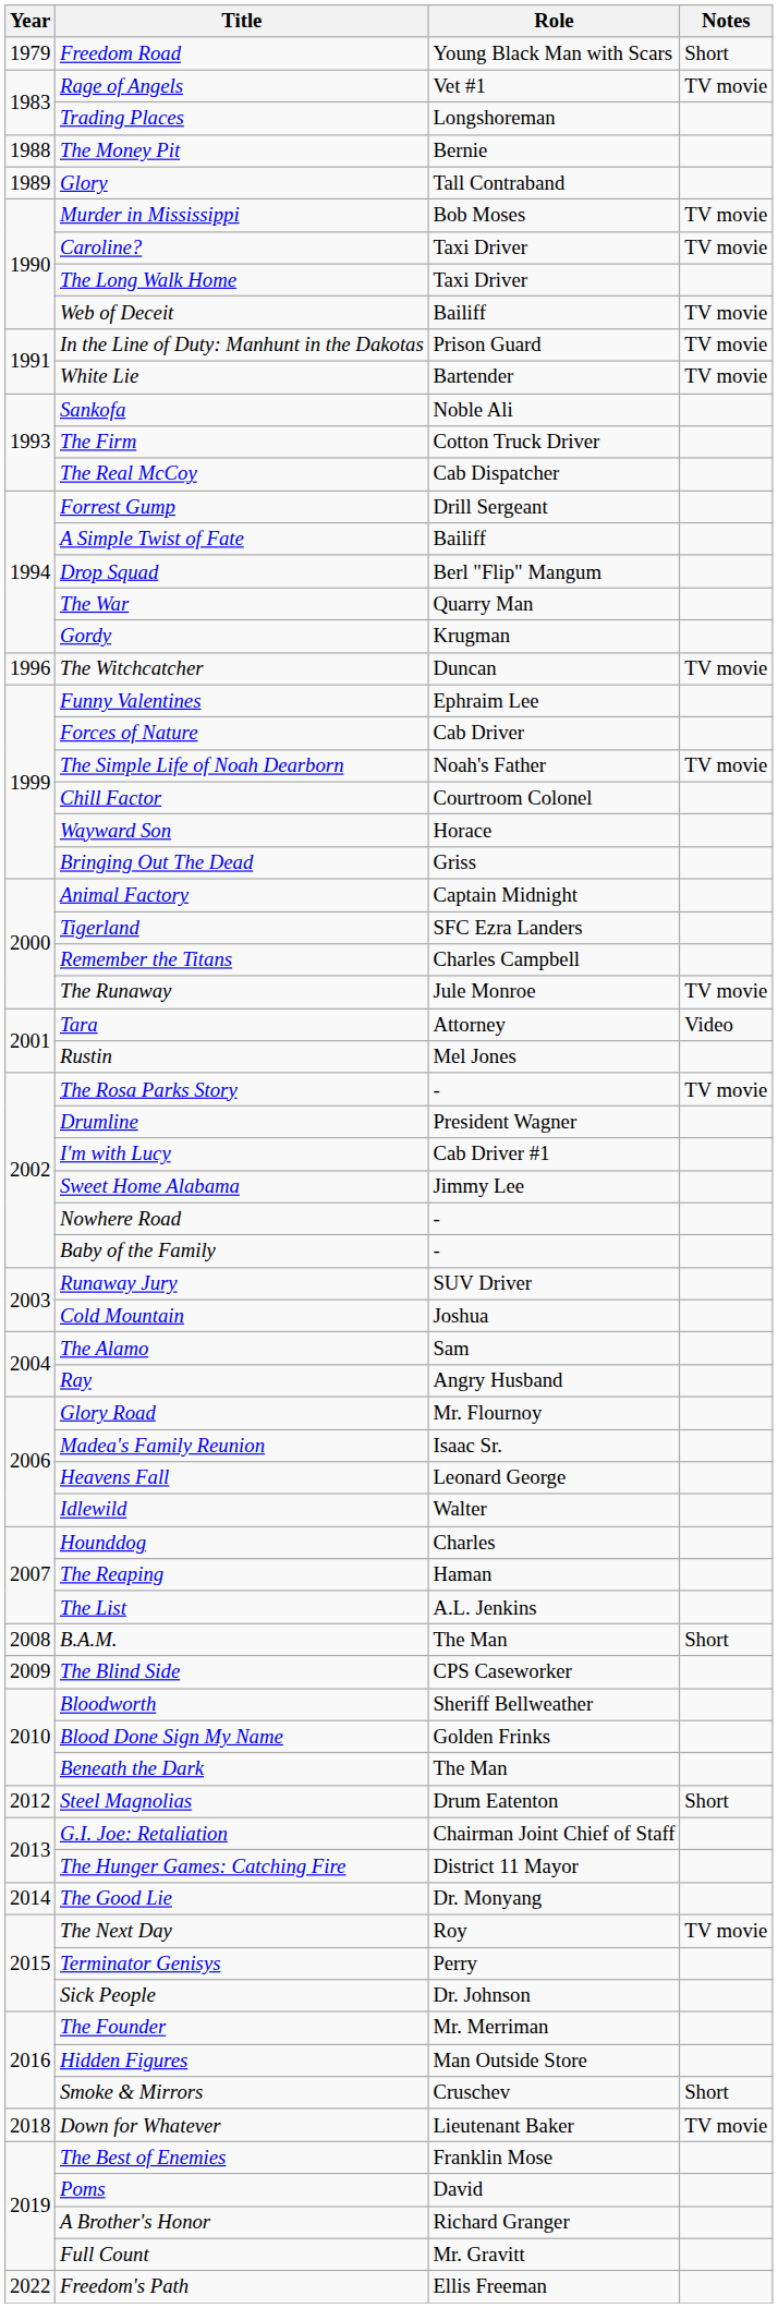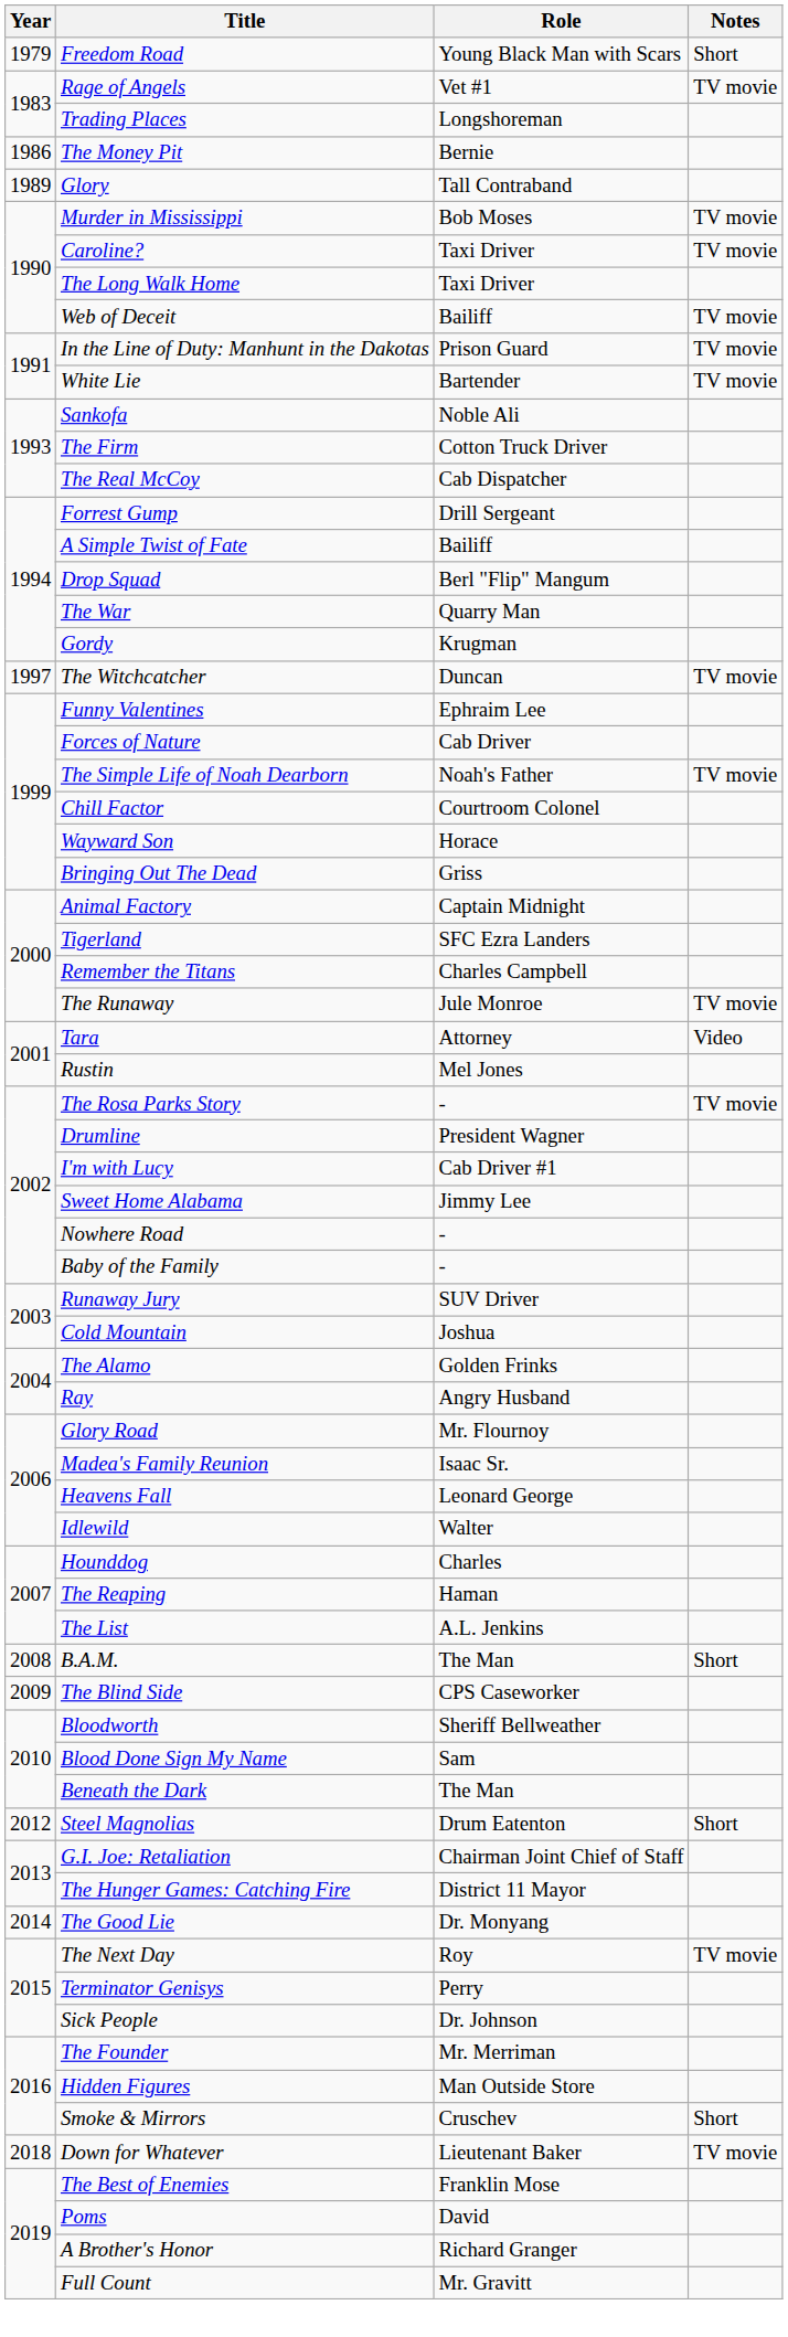 <table class="wikitable sortable">
 <tr>
 <th>Year</th>
 <th>Title</th>
 <th>Role</th>
 <th>Notes</th>
 </tr>
 <tr>
 <td>1979</td>
 <td><em><a href='#'>Freedom Road</a></em></td>
 <td>Young Black Man with Scars</td>
 <td>Short</td>
 </tr>
 <tr>
 <td rowspan="2">1983</td>
 <td><em><a href='#'>Rage of Angels</a></em></td>
 <td>Vet #1</td>
 <td>TV movie</td>
 </tr>
 <tr>
 <td><em><a href='#'>Trading Places</a></em></td>
 <td>Longshoreman</td>
 <td></td>
 </tr>
 <tr>
-<td>1988</td>
+<td>1986</td>
 <td><em><a href='#'>The Money Pit</a></em></td>
 <td>Bernie</td>
 <td></td>
 </tr>
 <tr>
 <td>1989</td>
 <td><em><a href='#'>Glory</a></em></td>
 <td>Tall Contraband</td>
 <td></td>
 </tr>
 <tr>
 <td rowspan="4">1990</td>
 <td><em><a href='#'>Murder in Mississippi</a></em></td>
 <td>Bob Moses</td>
 <td>TV movie</td>
 </tr>
 <tr>
 <td><em><a href='#'>Caroline?</a></em></td>
 <td>Taxi Driver</td>
 <td>TV movie</td>
 </tr>
 <tr>
 <td><em><a href='#'>The Long Walk Home</a></em></td>
 <td>Taxi Driver</td>
 <td></td>
 </tr>
 <tr>
 <td><em>Web of Deceit</em></td>
 <td>Bailiff</td>
 <td>TV movie</td>
 </tr>
 <tr>
 <td rowspan="2">1991</td>
 <td><em>In the Line of Duty: Manhunt in the Dakotas</em></td>
 <td>Prison Guard</td>
 <td>TV movie</td>
 </tr>
 <tr>
 <td><em>White Lie</em></td>
 <td>Bartender</td>
 <td>TV movie</td>
 </tr>
 <tr>
 <td rowspan="3">1993</td>
 <td><em><a href='#'>Sankofa</a></em></td>
 <td>Noble Ali</td>
 <td></td>
 </tr>
 <tr>
 <td><em><a href='#'>The Firm</a></em></td>
 <td>Cotton Truck Driver</td>
 <td></td>
 </tr>
 <tr>
 <td><em><a href='#'>The Real McCoy</a></em></td>
 <td>Cab Dispatcher</td>
 <td></td>
 </tr>
 <tr>
 <td rowspan="5">1994</td>
 <td><em><a href='#'>Forrest Gump</a></em></td>
 <td>Drill Sergeant</td>
 <td></td>
 </tr>
 <tr>
 <td><em><a href='#'>A Simple Twist of Fate</a></em></td>
 <td>Bailiff</td>
 <td></td>
 </tr>
 <tr>
 <td><em><a href='#'>Drop Squad</a></em></td>
 <td>Berl "Flip" Mangum</td>
 <td></td>
 </tr>
 <tr>
 <td><em><a href='#'>The War</a></em></td>
 <td>Quarry Man</td>
 <td></td>
 </tr>
 <tr>
 <td><em><a href='#'>Gordy</a></em></td>
 <td>Krugman</td>
 <td></td>
 </tr>
 <tr>
-<td>1996</td>
+<td>1997</td>
 <td><em>The Witchcatcher</em></td>
 <td>Duncan</td>
 <td>TV movie</td>
 </tr>
 <tr>
 <td rowspan="6">1999</td>
 <td><em><a href='#'>Funny Valentines</a></em></td>
 <td>Ephraim Lee</td>
 <td></td>
 </tr>
 <tr>
 <td><em><a href='#'>Forces of Nature</a></em></td>
 <td>Cab Driver</td>
 <td></td>
 </tr>
 <tr>
 <td><em><a href='#'>The Simple Life of Noah Dearborn</a></em></td>
 <td>Noah's Father</td>
 <td>TV movie</td>
 </tr>
 <tr>
 <td><em><a href='#'>Chill Factor</a></em></td>
 <td>Courtroom Colonel</td>
 <td></td>
 </tr>
 <tr>
 <td><em><a href='#'>Wayward Son</a></em></td>
 <td>Horace</td>
 <td></td>
 </tr>
 <tr>
 <td><em><a href='#'>Bringing Out The Dead</a></em></td>
 <td>Griss</td>
 <td></td>
 </tr>
 <tr>
 <td rowspan="4">2000</td>
 <td><em><a href='#'>Animal Factory</a></em></td>
 <td>Captain Midnight</td>
 <td></td>
 </tr>
 <tr>
 <td><em><a href='#'>Tigerland</a></em></td>
 <td>SFC Ezra Landers</td>
 <td></td>
 </tr>
 <tr>
 <td><em><a href='#'>Remember the Titans</a></em></td>
 <td>Charles Campbell</td>
 <td></td>
 </tr>
 <tr>
 <td><em>The Runaway</em></td>
 <td>Jule Monroe</td>
 <td>TV movie</td>
 </tr>
 <tr>
 <td rowspan="2">2001</td>
 <td><em><a href='#'>Tara</a></em></td>
 <td>Attorney</td>
 <td>Video</td>
 </tr>
 <tr>
 <td><em>Rustin</em></td>
 <td>Mel Jones</td>
 <td></td>
 </tr>
 <tr>
 <td rowspan="6">2002</td>
 <td><em><a href='#'>The Rosa Parks Story</a></em></td>
 <td>-</td>
 <td>TV movie</td>
 </tr>
 <tr>
 <td><em><a href='#'>Drumline</a></em></td>
 <td>President Wagner</td>
 <td></td>
 </tr>
 <tr>
 <td><em><a href='#'>I'm with Lucy</a></em></td>
 <td>Cab Driver #1</td>
 <td></td>
 </tr>
 <tr>
 <td><em><a href='#'>Sweet Home Alabama</a></em></td>
 <td>Jimmy Lee</td>
 <td></td>
 </tr>
 <tr>
 <td><em>Nowhere Road</em></td>
 <td>-</td>
 <td></td>
 </tr>
 <tr>
 <td><em>Baby of the Family</em></td>
 <td>-</td>
 <td></td>
 </tr>
 <tr>
 <td rowspan="2">2003</td>
 <td><em><a href='#'>Runaway Jury</a></em></td>
 <td>SUV Driver</td>
 <td></td>
 </tr>
 <tr>
 <td><em><a href='#'>Cold Mountain</a></em></td>
 <td>Joshua</td>
 <td></td>
 </tr>
 <tr>
 <td rowspan="2">2004</td>
 <td><em><a href='#'>The Alamo</a></em></td>
-<td>Sam</td>
+<td>Golden Frinks</td>
 <td></td>
 </tr>
 <tr>
 <td><em><a href='#'>Ray</a></em></td>
 <td>Angry Husband</td>
 <td></td>
 </tr>
 <tr>
 <td rowspan="4">2006</td>
 <td><em><a href='#'>Glory Road</a></em></td>
 <td>Mr. Flournoy</td>
 <td></td>
 </tr>
 <tr>
 <td><em><a href='#'>Madea's Family Reunion</a></em></td>
 <td>Isaac Sr.</td>
 <td></td>
 </tr>
 <tr>
 <td><em><a href='#'>Heavens Fall</a></em></td>
 <td>Leonard George</td>
 <td></td>
 </tr>
 <tr>
 <td><em><a href='#'>Idlewild</a></em></td>
 <td>Walter</td>
 <td></td>
 </tr>
 <tr>
 <td rowspan="3">2007</td>
 <td><em><a href='#'>Hounddog</a></em></td>
 <td>Charles</td>
 <td></td>
 </tr>
 <tr>
 <td><em><a href='#'>The Reaping</a></em></td>
 <td>Haman</td>
 <td></td>
 </tr>
 <tr>
 <td><em><a href='#'>The List</a></em></td>
 <td>A.L. Jenkins</td>
 <td></td>
 </tr>
 <tr>
 <td>2008</td>
 <td><em>B.A.M.</em></td>
 <td>The Man</td>
 <td>Short</td>
 </tr>
 <tr>
 <td>2009</td>
 <td><em><a href='#'>The Blind Side</a></em></td>
 <td>CPS Caseworker</td>
 <td></td>
 </tr>
 <tr>
 <td rowspan="3">2010</td>
 <td><em><a href='#'>Bloodworth</a></em></td>
 <td>Sheriff Bellweather</td>
 <td></td>
 </tr>
 <tr>
 <td><em><a href='#'>Blood Done Sign My Name</a></em></td>
-<td>Golden Frinks</td>
+<td>Sam</td>
 <td></td>
 </tr>
 <tr>
 <td><em><a href='#'>Beneath the Dark</a></em></td>
 <td>The Man</td>
 <td></td>
 </tr>
 <tr>
 <td>2012</td>
 <td><em><a href='#'>Steel Magnolias</a></em></td>
 <td>Drum Eatenton</td>
 <td>Short</td>
 </tr>
 <tr>
 <td rowspan="2">2013</td>
 <td><em><a href='#'>G.I. Joe: Retaliation</a></em></td>
 <td>Chairman Joint Chief of Staff</td>
 <td></td>
 </tr>
 <tr>
 <td><em><a href='#'>The Hunger Games: Catching Fire</a></em></td>
 <td>District 11 Mayor</td>
 <td></td>
 </tr>
 <tr>
 <td>2014</td>
 <td><em><a href='#'>The Good Lie</a></em></td>
 <td>Dr. Monyang</td>
 <td></td>
 </tr>
 <tr>
 <td rowspan="3">2015</td>
 <td><em>The Next Day</em></td>
 <td>Roy</td>
 <td>TV movie</td>
 </tr>
 <tr>
 <td><em><a href='#'>Terminator Genisys</a></em></td>
 <td>Perry</td>
 <td></td>
 </tr>
 <tr>
 <td><em>Sick People</em></td>
 <td>Dr. Johnson</td>
 <td></td>
 </tr>
 <tr>
 <td rowspan="3">2016</td>
 <td><em><a href='#'>The Founder</a></em></td>
 <td>Mr. Merriman</td>
 <td></td>
 </tr>
 <tr>
 <td><em><a href='#'>Hidden Figures</a></em></td>
 <td>Man Outside Store</td>
 <td></td>
 </tr>
 <tr>
 <td><em>Smoke & Mirrors</em></td>
 <td>Cruschev</td>
 <td>Short</td>
 </tr>
 <tr>
 <td>2018</td>
 <td><em>Down for Whatever</em></td>
 <td>Lieutenant Baker</td>
 <td>TV movie</td>
 </tr>
 <tr>
 <td rowspan="4">2019</td>
 <td><em><a href='#'>The Best of Enemies</a></em></td>
 <td>Franklin Mose</td>
 <td></td>
 </tr>
 <tr>
 <td><em><a href='#'>Poms</a></em></td>
 <td>David</td>
 <td></td>
 </tr>
 <tr>
 <td><em>A Brother's Honor</em></td>
 <td>Richard Granger</td>
 <td></td>
 </tr>
 <tr>
 <td><em>Full Count</em></td>
 <td>Mr. Gravitt</td>
 <td></td>
 </tr>
-<tr>
-<td>2022</td>
-<td><em>Freedom's Path</em></td>
-<td>Ellis Freeman</td>
-<td></td>
-</tr>
 </table>
